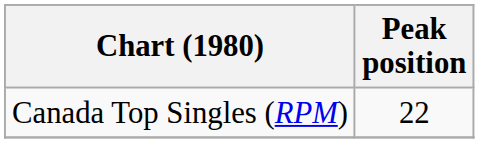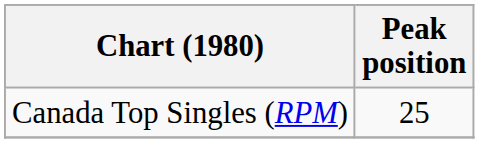 <table class="wikitable sortable">
 <tr>
 <th align="left">Chart (1980)</th>
 <th style="text-align:center;">Peak <br>position</th>
 </tr>
 <tr>
 <td align="left">Canada Top Singles (<a href='#'><em>RPM</em></a>)</td>
-<td style="text-align:center;">22</td>
+<td style="text-align:center;">25</td>
 </tr>
 <tr>
 </tr>
 <tr>
 </tr>
 </table>
